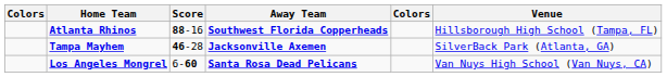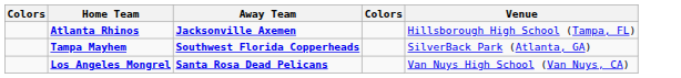 <table class="wikitable">
 <tr>
 <th>Colors</th>
 <th>Home Team</th>
-<th>Score</th>
 <th>Away Team</th>
 <th>Colors</th>
 <th>Venue</th>
 </tr>
 <tr>
 <td></td>
 <td><strong><a href='#'>Atlanta Rhinos</a></strong></td>
-<td><strong>88</strong>-16</td>
-<td><strong><a href='#'>Southwest Florida Copperheads</a></strong></td>
+<td><strong><a href='#'>Jacksonville Axemen</a></strong></td>
 <td></td>
 <td><a href='#'>Hillsborough High School</a> (<a href='#'>Tampa, FL</a>)</td>
 </tr>
 <tr>
 <td></td>
 <td><strong><a href='#'>Tampa Mayhem</a></strong></td>
-<td><strong>46</strong>-28</td>
-<td><strong><a href='#'>Jacksonville Axemen</a></strong></td>
+<td><strong><a href='#'>Southwest Florida Copperheads</a></strong></td>
 <td></td>
 <td><a href='#'>SilverBack Park</a> (<a href='#'>Atlanta, GA</a>)</td>
 </tr>
 <tr>
 <td></td>
 <td><strong><a href='#'>Los Angeles Mongrel</a></strong></td>
-<td>6-<strong>60</strong></td>
 <td><strong><a href='#'>Santa Rosa Dead Pelicans</a></strong></td>
 <td></td>
 <td><a href='#'>Van Nuys High School</a> (<a href='#'>Van Nuys, CA</a>)</td>
 </tr>
 </table>
